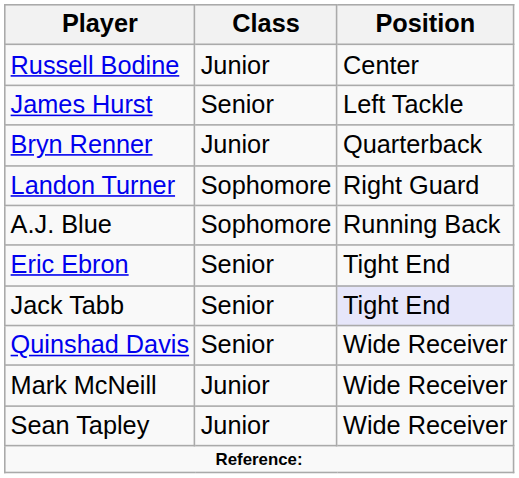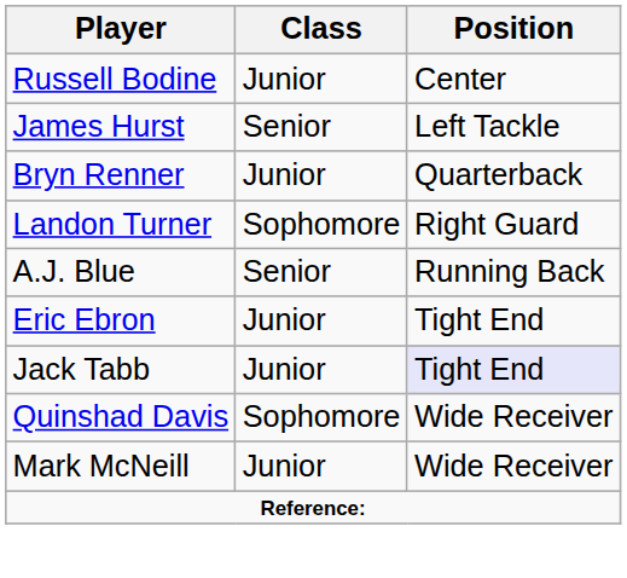 <table class="wikitable">
 <tr>
 <th>Player</th>
 <th>Class</th>
 <th>Position</th>
 </tr>
 <tr>
 <td><a href='#'>Russell Bodine</a></td>
 <td>Junior</td>
 <td>Center</td>
 </tr>
 <tr>
 <td><a href='#'>James Hurst</a></td>
 <td>Senior</td>
 <td>Left Tackle</td>
 </tr>
 <tr>
 <td><a href='#'>Bryn Renner</a></td>
 <td>Junior</td>
 <td>Quarterback</td>
 </tr>
 <tr>
 <td><a href='#'>Landon Turner</a></td>
 <td>Sophomore</td>
 <td>Right Guard</td>
 </tr>
 <tr>
 <td>A.J. Blue</td>
-<td>Sophomore</td>
+<td>Senior</td>
 <td>Running Back</td>
 </tr>
 <tr>
 <td><a href='#'>Eric Ebron</a></td>
-<td>Senior</td>
+<td>Junior</td>
 <td>Tight End</td>
 </tr>
 <tr>
 <td>Jack Tabb</td>
-<td>Senior</td>
+<td>Junior</td>
 <td style="background: lavender;">Tight End</td>
 </tr>
 <tr>
 <td><a href='#'>Quinshad Davis</a></td>
-<td>Senior</td>
+<td>Sophomore</td>
 <td>Wide Receiver</td>
 </tr>
 <tr>
 <td>Mark McNeill</td>
 <td>Junior</td>
 <td>Wide Receiver</td>
 </tr>
 <tr>
-<td>Sean Tapley</td>
-<td>Junior</td>
-<td>Wide Receiver</td>
-</tr>
-<tr>
 <td colspan="3" style="font-size: 8pt" align="center"><strong>Reference:</strong></td>
 </tr>
 </table>
